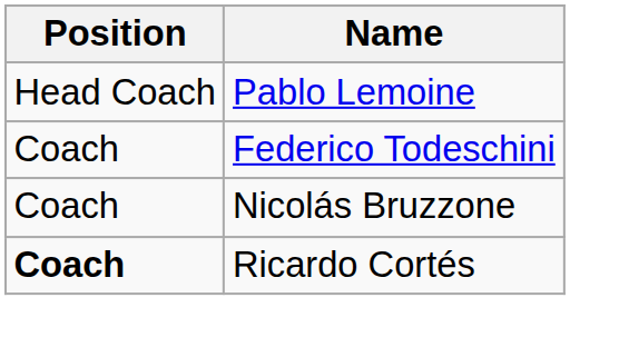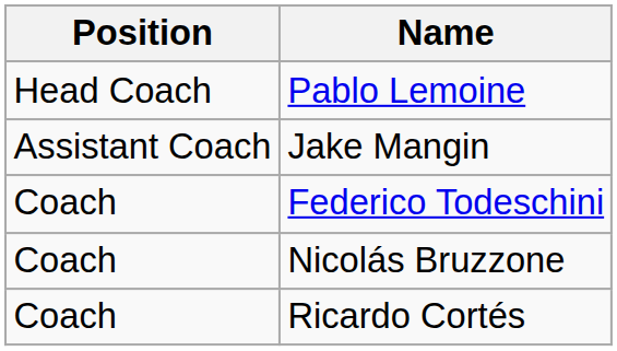 <table class=wikitable>
 <tr>
 <th>Position</th>
 <th>Name</th>
 </tr>
 <tr>
 <td>Head Coach</td>
 <td> <a href='#'>Pablo Lemoine</a></td>
 </tr>
 <tr>
+<td>Assistant Coach</td>
+<td> Jake Mangin</td>
+</tr>
+<tr>
 <td>Coach</td>
 <td> <a href='#'>Federico Todeschini</a></td>
 </tr>
 <tr>
 <td>Coach</td>
 <td> Nicolás Bruzzone</td>
 </tr>
 <tr>
-<td><strong>Coach</strong></td>
+<td>Coach</td>
 <td> Ricardo Cortés</td>
 </tr>
 </table>
